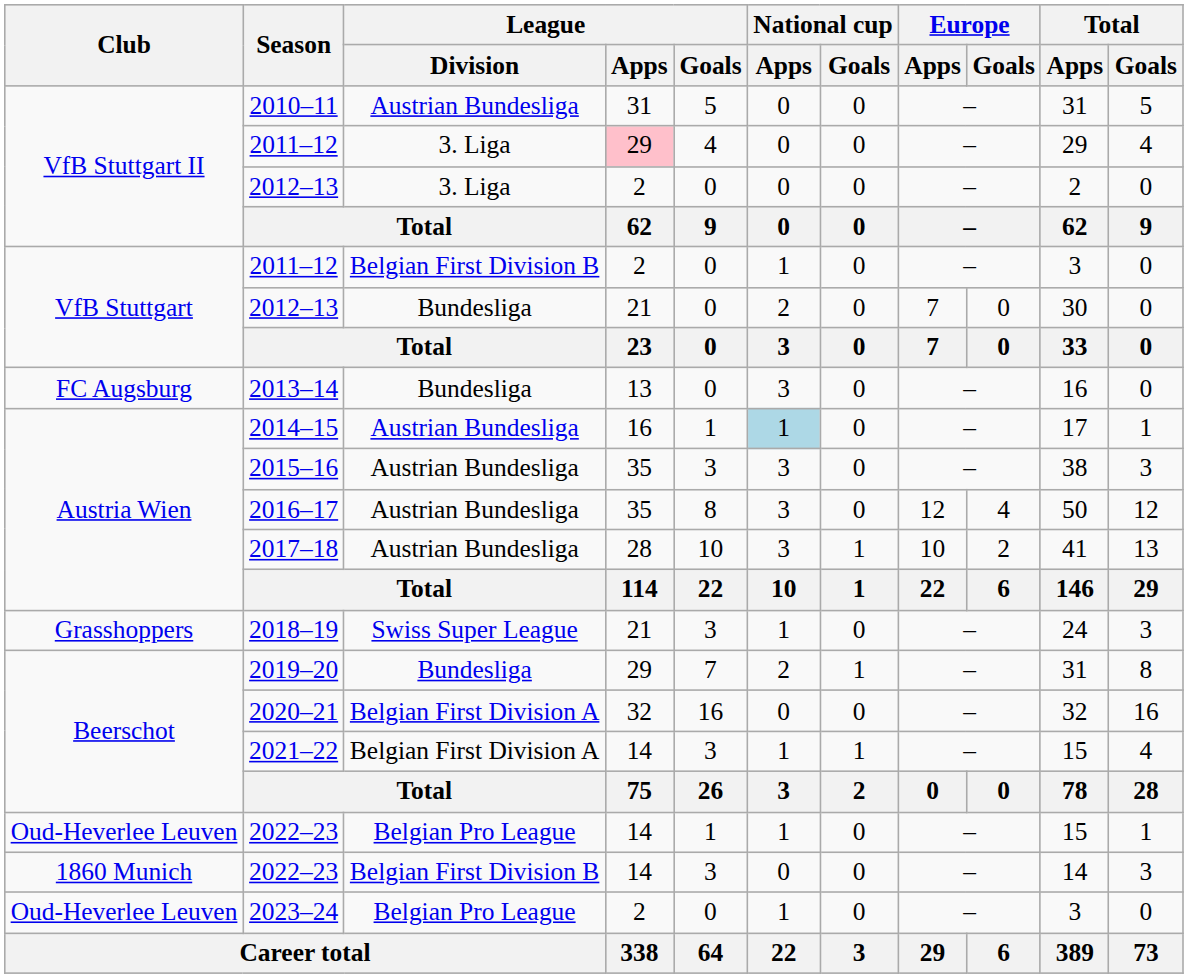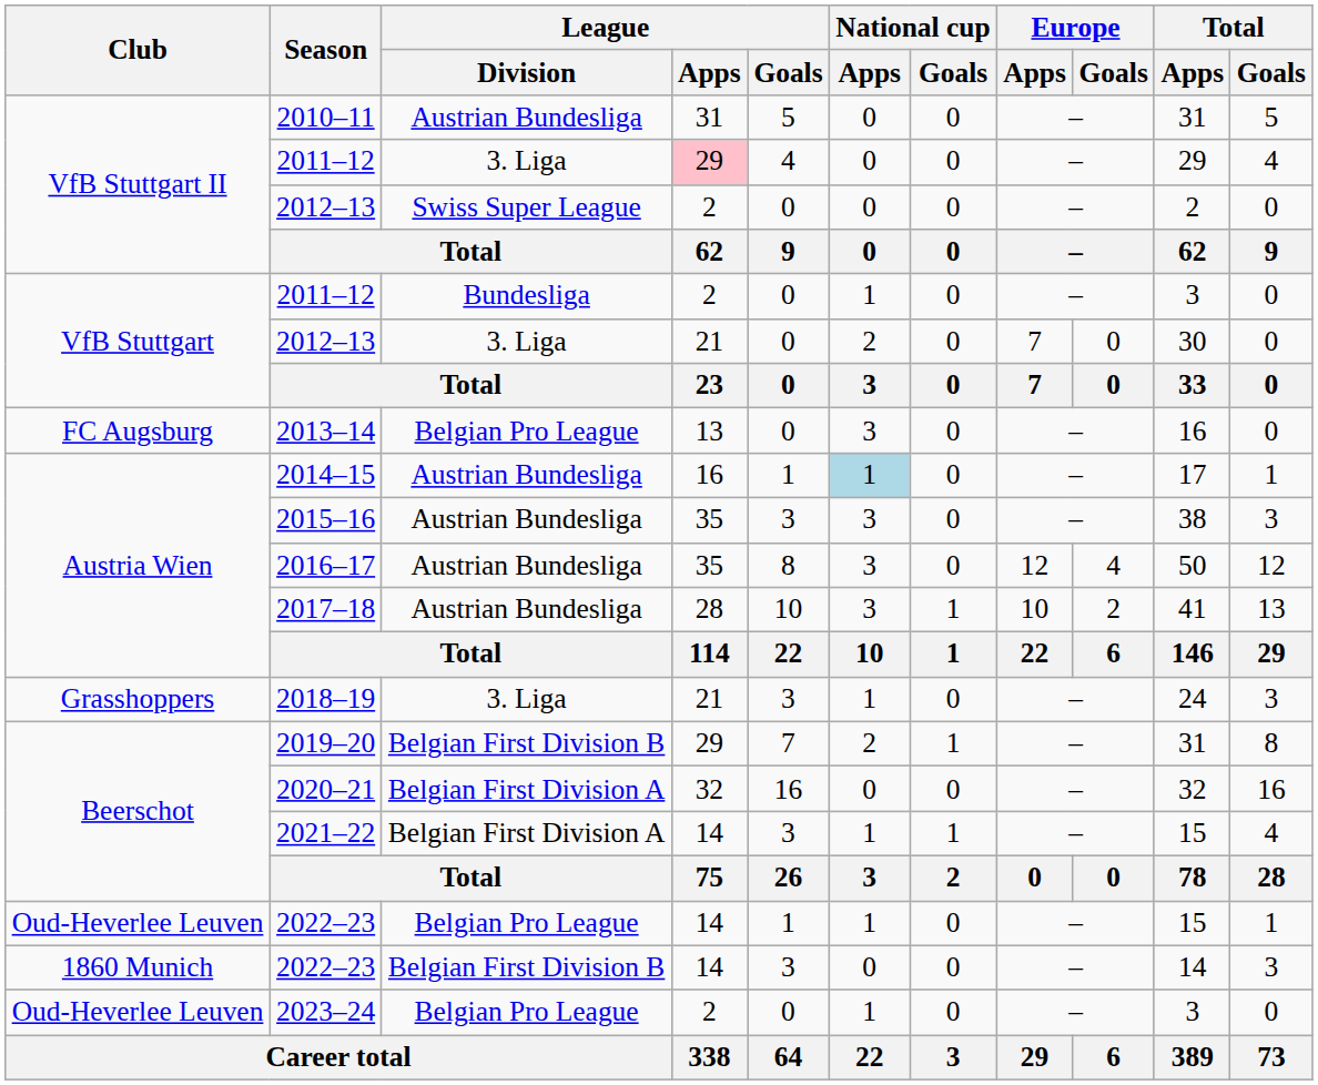 <table class="wikitable" style="text-align:center">
 <tr>
 <th rowspan="2">Club</th>
 <th rowspan="2">Season</th>
 <th colspan="3">League</th>
 <th colspan="2">National cup</th>
 <th colspan="2"><a href='#'>Europe</a></th>
 <th colspan="2">Total</th>
 </tr>
 <tr>
 <th>Division</th>
 <th>Apps</th>
 <th>Goals</th>
 <th>Apps</th>
 <th>Goals</th>
 <th>Apps</th>
 <th>Goals</th>
 <th>Apps</th>
 <th>Goals</th>
 </tr>
 <tr>
 <td rowspan="4"><a href='#'>VfB Stuttgart II</a></td>
 <td><a href='#'>2010–11</a></td>
 <td><a href='#'>Austrian Bundesliga</a></td>
 <td>31</td>
 <td>5</td>
 <td>0</td>
 <td>0</td>
 <td colspan="2">–</td>
 <td>31</td>
 <td>5</td>
 </tr>
 <tr>
 <td><a href='#'>2011–12</a></td>
 <td>3. Liga</td>
 <td style="background: pink;">29</td>
 <td>4</td>
 <td>0</td>
 <td>0</td>
 <td colspan="2">–</td>
 <td>29</td>
 <td>4</td>
 </tr>
 <tr>
 <td><a href='#'>2012–13</a></td>
-<td>3. Liga</td>
+<td><a href='#'>Swiss Super League</a></td>
 <td>2</td>
 <td>0</td>
 <td>0</td>
 <td>0</td>
 <td colspan="2">–</td>
 <td>2</td>
 <td>0</td>
 </tr>
 <tr>
 <th colspan="2">Total</th>
 <th>62</th>
 <th>9</th>
 <th>0</th>
 <th>0</th>
 <th colspan="2">–</th>
 <th>62</th>
 <th>9</th>
 </tr>
 <tr>
 <td rowspan="3"><a href='#'>VfB Stuttgart</a></td>
 <td><a href='#'>2011–12</a></td>
-<td><a href='#'>Belgian First Division B</a></td>
+<td><a href='#'>Bundesliga</a></td>
 <td>2</td>
 <td>0</td>
 <td>1</td>
 <td>0</td>
 <td colspan="2">–</td>
 <td>3</td>
 <td>0</td>
 </tr>
 <tr>
 <td><a href='#'>2012–13</a></td>
-<td>Bundesliga</td>
+<td>3. Liga</td>
 <td>21</td>
 <td>0</td>
 <td>2</td>
 <td>0</td>
 <td>7</td>
 <td>0</td>
 <td>30</td>
 <td>0</td>
 </tr>
 <tr>
 <th colspan="2">Total</th>
 <th>23</th>
 <th>0</th>
 <th>3</th>
 <th>0</th>
 <th>7</th>
 <th>0</th>
 <th>33</th>
 <th>0</th>
 </tr>
 <tr>
 <td><a href='#'>FC Augsburg</a></td>
 <td><a href='#'>2013–14</a></td>
-<td>Bundesliga</td>
+<td><a href='#'>Belgian Pro League</a></td>
 <td>13</td>
 <td>0</td>
 <td>3</td>
 <td>0</td>
 <td colspan="2">–</td>
 <td>16</td>
 <td>0</td>
 </tr>
 <tr>
 <td rowspan="5"><a href='#'>Austria Wien</a></td>
 <td><a href='#'>2014–15</a></td>
 <td><a href='#'>Austrian Bundesliga</a></td>
 <td>16</td>
 <td>1</td>
 <td style="background: lightblue;">1</td>
 <td>0</td>
 <td colspan="2">–</td>
 <td>17</td>
 <td>1</td>
 </tr>
 <tr>
 <td><a href='#'>2015–16</a></td>
 <td>Austrian Bundesliga</td>
 <td>35</td>
 <td>3</td>
 <td>3</td>
 <td>0</td>
 <td colspan="2">–</td>
 <td>38</td>
 <td>3</td>
 </tr>
 <tr>
 <td><a href='#'>2016–17</a></td>
 <td>Austrian Bundesliga</td>
 <td>35</td>
 <td>8</td>
 <td>3</td>
 <td>0</td>
 <td>12</td>
 <td>4</td>
 <td>50</td>
 <td>12</td>
 </tr>
 <tr>
 <td><a href='#'>2017–18</a></td>
 <td>Austrian Bundesliga</td>
 <td>28</td>
 <td>10</td>
 <td>3</td>
 <td>1</td>
 <td>10</td>
 <td>2</td>
 <td>41</td>
 <td>13</td>
 </tr>
 <tr>
 <th colspan="2">Total</th>
 <th>114</th>
 <th>22</th>
 <th>10</th>
 <th>1</th>
 <th>22</th>
 <th>6</th>
 <th>146</th>
 <th>29</th>
 </tr>
 <tr>
 <td><a href='#'>Grasshoppers</a></td>
 <td><a href='#'>2018–19</a></td>
-<td><a href='#'>Swiss Super League</a></td>
+<td>3. Liga</td>
 <td>21</td>
 <td>3</td>
 <td>1</td>
 <td>0</td>
 <td colspan="2">–</td>
 <td>24</td>
 <td>3</td>
 </tr>
 <tr>
 <td rowspan="4"><a href='#'>Beerschot</a></td>
 <td><a href='#'>2019–20</a></td>
-<td><a href='#'>Bundesliga</a></td>
+<td><a href='#'>Belgian First Division B</a></td>
 <td>29</td>
 <td>7</td>
 <td>2</td>
 <td>1</td>
 <td colspan="2">–</td>
 <td>31</td>
 <td>8</td>
 </tr>
 <tr>
 <td><a href='#'>2020–21</a></td>
 <td><a href='#'>Belgian First Division A</a></td>
 <td>32</td>
 <td>16</td>
 <td>0</td>
 <td>0</td>
 <td colspan="2">–</td>
 <td>32</td>
 <td>16</td>
 </tr>
 <tr>
 <td><a href='#'>2021–22</a></td>
 <td>Belgian First Division A</td>
 <td>14</td>
 <td>3</td>
 <td>1</td>
 <td>1</td>
 <td colspan="2">–</td>
 <td>15</td>
 <td>4</td>
 </tr>
 <tr>
 <th colspan="2">Total</th>
 <th>75</th>
 <th>26</th>
 <th>3</th>
 <th>2</th>
 <th>0</th>
 <th>0</th>
 <th>78</th>
 <th>28</th>
 </tr>
 <tr>
 <td><a href='#'>Oud-Heverlee Leuven</a></td>
 <td><a href='#'>2022–23</a></td>
 <td><a href='#'>Belgian Pro League</a></td>
 <td>14</td>
 <td>1</td>
 <td>1</td>
 <td>0</td>
 <td colspan="2">–</td>
 <td>15</td>
 <td>1</td>
 </tr>
 <tr>
 <td><a href='#'>1860 Munich</a></td>
 <td><a href='#'>2022–23</a></td>
 <td><a href='#'>Belgian First Division B</a></td>
 <td>14</td>
 <td>3</td>
 <td>0</td>
 <td>0</td>
 <td colspan="2">–</td>
 <td>14</td>
 <td>3</td>
 </tr>
 <tr>
 <td><a href='#'>Oud-Heverlee Leuven</a></td>
 <td><a href='#'>2023–24</a></td>
 <td><a href='#'>Belgian Pro League</a></td>
 <td>2</td>
 <td>0</td>
 <td>1</td>
 <td>0</td>
 <td colspan="2">–</td>
 <td>3</td>
 <td>0</td>
 </tr>
 <tr>
 <th colspan="3">Career total</th>
 <th>338</th>
 <th>64</th>
 <th>22</th>
 <th>3</th>
 <th>29</th>
 <th>6</th>
 <th>389</th>
 <th>73</th>
 </tr>
 </table>
